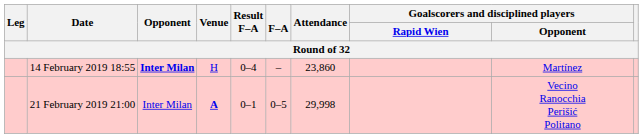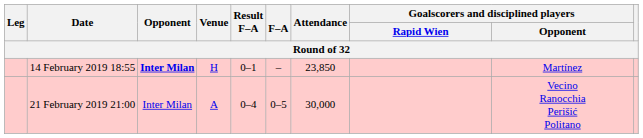 <table class="wikitable" style="text-align: center;font-size:90%">
 <tr>
 <th rowspan="2">Leg</th>
 <th rowspan="2">Date</th>
 <th rowspan="2">Opponent</th>
 <th rowspan="2">Venue</th>
 <th rowspan="2">Result<br>F–A</th>
 <th rowspan="2"><br>F–A</th>
 <th rowspan="2">Attendance</th>
 <th colspan="2">Goalscorers and disciplined players</th>
 <th rowspan="2"></th>
 </tr>
 <tr>
 <th style="width:180px"><a href='#'>Rapid Wien</a></th>
 <th style="width:180px">Opponent</th>
 </tr>
 <tr>
 <th colspan="10">Round of 32</th>
 </tr>
 <tr style="background:#fcc">
 <td></td>
 <td>14 February 2019 18:55</td>
 <td><strong><a href='#'>Inter Milan</a> </strong></td>
 <td><a href='#'>H</a></td>
-<td>0–4</td>
+<td>0–1</td>
 <td>–</td>
-<td>23,860</td>
+<td>23,850</td>
 <td></td>
 <td><a href='#'>Martínez</a> </td>
 <td></td>
 </tr>
 <tr style="background:#fcc">
 <td></td>
 <td>21 February 2019 21:00</td>
 <td><a href='#'>Inter Milan</a> </td>
-<td><strong><a href='#'>A</a></strong></td>
-<td>0–1</td>
+<td><a href='#'>A</a></td>
+<td>0–4</td>
 <td>0–5</td>
-<td>29,998</td>
+<td>30,000</td>
 <td></td>
 <td><a href='#'>Vecino</a>  <br> <a href='#'>Ranocchia</a>  <br> <a href='#'>Perišić</a>  <br> <a href='#'>Politano</a> </td>
 <td></td>
 </tr>
 </table>
